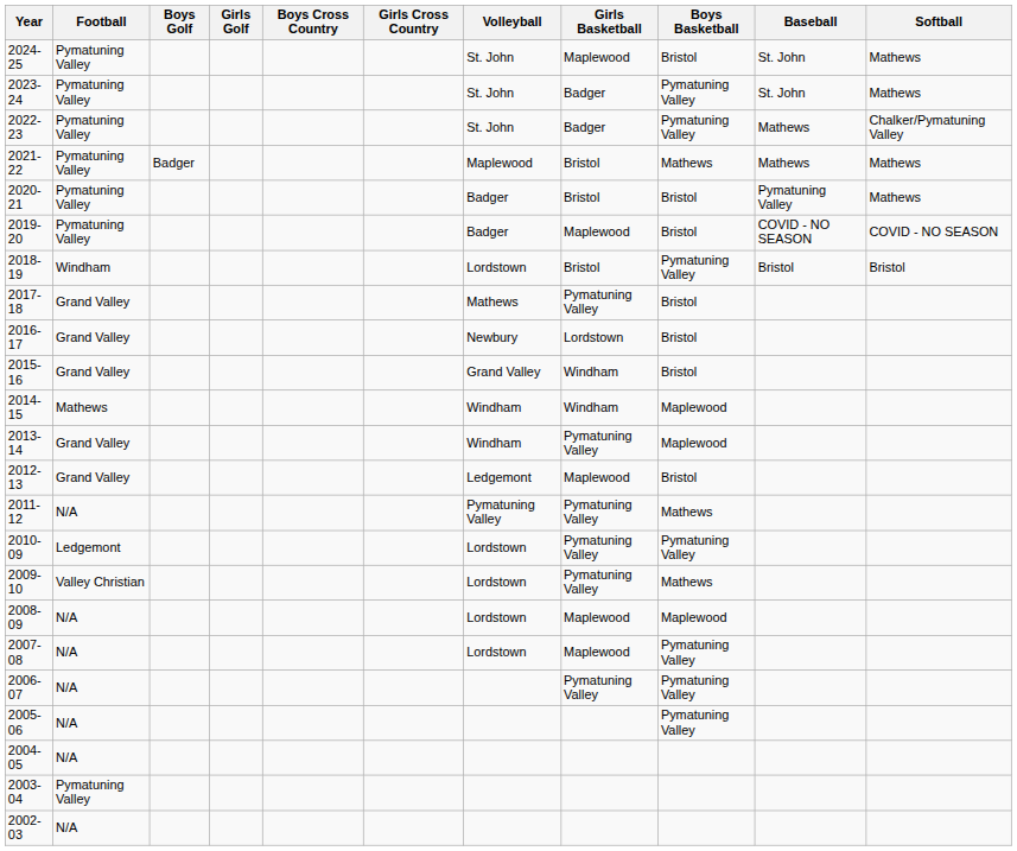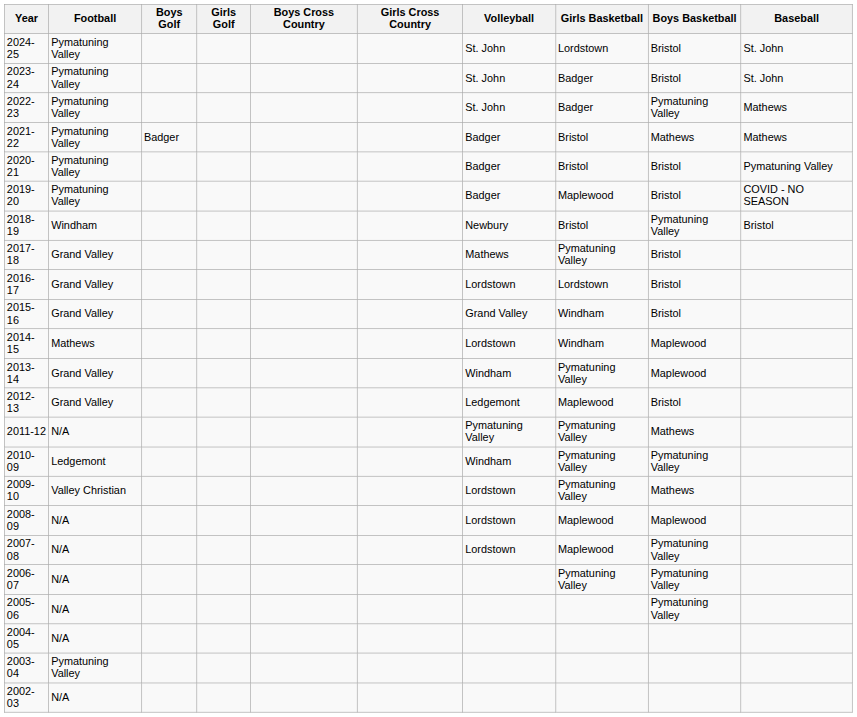 <table class="wikitable">
 <tr>
 <th>Year</th>
 <th>Football</th>
 <th>Boys Golf</th>
 <th>Girls Golf</th>
 <th>Boys Cross Country</th>
 <th>Girls Cross Country</th>
 <th>Volleyball</th>
 <th>Girls Basketball</th>
 <th>Boys Basketball</th>
 <th>Baseball</th>
-<th>Softball</th>
 </tr>
 <tr>
 <td>2024-25</td>
 <td>Pymatuning Valley</td>
 <td></td>
 <td></td>
 <td></td>
 <td></td>
 <td>St. John</td>
-<td>Maplewood</td>
+<td>Lordstown</td>
 <td>Bristol</td>
 <td>St. John</td>
-<td>Mathews</td>
 </tr>
 <tr>
 <td>2023-24</td>
 <td>Pymatuning Valley</td>
 <td></td>
 <td></td>
 <td></td>
 <td></td>
 <td>St. John</td>
 <td>Badger</td>
-<td>Pymatuning Valley</td>
+<td>Bristol</td>
 <td>St. John</td>
-<td>Mathews</td>
 </tr>
 <tr>
 <td>2022-23</td>
 <td>Pymatuning Valley</td>
 <td></td>
 <td></td>
 <td></td>
 <td></td>
 <td>St. John</td>
 <td>Badger</td>
 <td>Pymatuning Valley</td>
 <td>Mathews</td>
-<td>Chalker/Pymatuning Valley</td>
 </tr>
 <tr>
 <td>2021-22</td>
 <td>Pymatuning Valley</td>
 <td>Badger</td>
 <td></td>
 <td></td>
 <td></td>
-<td>Maplewood</td>
+<td>Badger</td>
 <td>Bristol</td>
-<td>Mathews</td>
 <td>Mathews</td>
 <td>Mathews</td>
 </tr>
 <tr>
 <td>2020-21</td>
 <td>Pymatuning Valley</td>
 <td></td>
 <td></td>
 <td></td>
 <td></td>
 <td>Badger</td>
 <td>Bristol</td>
 <td>Bristol</td>
 <td>Pymatuning Valley</td>
-<td>Mathews</td>
 </tr>
 <tr>
 <td>2019-20</td>
 <td>Pymatuning Valley</td>
 <td></td>
 <td></td>
 <td></td>
 <td></td>
 <td>Badger</td>
 <td>Maplewood</td>
 <td>Bristol</td>
 <td>COVID - NO SEASON</td>
-<td>COVID - NO SEASON</td>
 </tr>
 <tr>
 <td>2018-19</td>
 <td>Windham</td>
 <td></td>
 <td></td>
 <td></td>
 <td></td>
-<td>Lordstown</td>
+<td>Newbury</td>
 <td>Bristol</td>
 <td>Pymatuning Valley</td>
-<td>Bristol</td>
 <td>Bristol</td>
 </tr>
 <tr>
 <td>2017-18</td>
 <td>Grand Valley</td>
 <td></td>
 <td></td>
 <td></td>
 <td></td>
 <td>Mathews</td>
 <td>Pymatuning Valley</td>
 <td>Bristol</td>
 <td></td>
-<td></td>
 </tr>
 <tr>
 <td>2016-17</td>
 <td>Grand Valley</td>
 <td></td>
 <td></td>
 <td></td>
 <td></td>
-<td>Newbury</td>
+<td>Lordstown</td>
 <td>Lordstown</td>
 <td>Bristol</td>
-<td></td>
 <td></td>
 </tr>
 <tr>
 <td>2015-16</td>
 <td>Grand Valley</td>
 <td></td>
 <td></td>
 <td></td>
 <td></td>
 <td>Grand Valley</td>
 <td>Windham</td>
 <td>Bristol</td>
 <td></td>
-<td></td>
 </tr>
 <tr>
 <td>2014-15</td>
 <td>Mathews</td>
 <td></td>
 <td></td>
 <td></td>
 <td></td>
-<td>Windham</td>
+<td>Lordstown</td>
 <td>Windham</td>
 <td>Maplewood</td>
-<td></td>
 <td></td>
 </tr>
 <tr>
 <td>2013-14</td>
 <td>Grand Valley</td>
 <td></td>
 <td></td>
 <td></td>
 <td></td>
 <td>Windham</td>
 <td>Pymatuning Valley</td>
 <td>Maplewood</td>
 <td></td>
-<td></td>
 </tr>
 <tr>
 <td>2012-13</td>
 <td>Grand Valley</td>
 <td></td>
 <td></td>
 <td></td>
 <td></td>
 <td>Ledgemont</td>
 <td>Maplewood</td>
 <td>Bristol</td>
-<td></td>
 <td></td>
 </tr>
 <tr>
 <td>2011-12</td>
 <td>N/A</td>
 <td></td>
 <td></td>
 <td></td>
 <td></td>
 <td>Pymatuning Valley</td>
 <td>Pymatuning Valley</td>
 <td>Mathews</td>
 <td></td>
-<td></td>
 </tr>
 <tr>
 <td>2010-09</td>
 <td>Ledgemont</td>
 <td></td>
 <td></td>
 <td></td>
 <td></td>
-<td>Lordstown</td>
+<td>Windham</td>
 <td>Pymatuning Valley</td>
 <td>Pymatuning Valley</td>
-<td></td>
 <td></td>
 </tr>
 <tr>
 <td>2009-10</td>
 <td>Valley Christian</td>
 <td></td>
 <td></td>
 <td></td>
 <td></td>
 <td>Lordstown</td>
 <td>Pymatuning Valley</td>
 <td>Mathews</td>
 <td></td>
-<td></td>
 </tr>
 <tr>
 <td>2008-09</td>
 <td>N/A</td>
 <td></td>
 <td></td>
 <td></td>
 <td></td>
 <td>Lordstown</td>
 <td>Maplewood</td>
 <td>Maplewood</td>
-<td></td>
 <td></td>
 </tr>
 <tr>
 <td>2007-08</td>
 <td>N/A</td>
 <td></td>
 <td></td>
 <td></td>
 <td></td>
 <td>Lordstown</td>
 <td>Maplewood</td>
 <td>Pymatuning Valley</td>
 <td></td>
-<td></td>
 </tr>
 <tr>
 <td>2006-07</td>
 <td>N/A</td>
 <td></td>
 <td></td>
 <td></td>
 <td></td>
 <td></td>
 <td>Pymatuning Valley</td>
 <td>Pymatuning Valley</td>
-<td></td>
 <td></td>
 </tr>
 <tr>
 <td>2005-06</td>
 <td>N/A</td>
 <td></td>
 <td></td>
 <td></td>
 <td></td>
 <td></td>
 <td></td>
 <td>Pymatuning Valley</td>
 <td></td>
-<td></td>
 </tr>
 <tr>
 <td>2004-05</td>
 <td>N/A</td>
-<td></td>
 <td></td>
 <td></td>
 <td></td>
 <td></td>
 <td></td>
 <td></td>
 <td></td>
 <td></td>
 </tr>
 <tr>
 <td>2003-04</td>
 <td>Pymatuning Valley</td>
 <td></td>
 <td></td>
 <td></td>
 <td></td>
 <td></td>
 <td></td>
 <td></td>
 <td></td>
-<td></td>
 </tr>
 <tr>
 <td>2002-03</td>
 <td>N/A</td>
 <td></td>
 <td></td>
 <td></td>
 <td></td>
 <td></td>
 <td></td>
 <td></td>
 <td></td>
-<td></td>
 </tr>
 </table>
